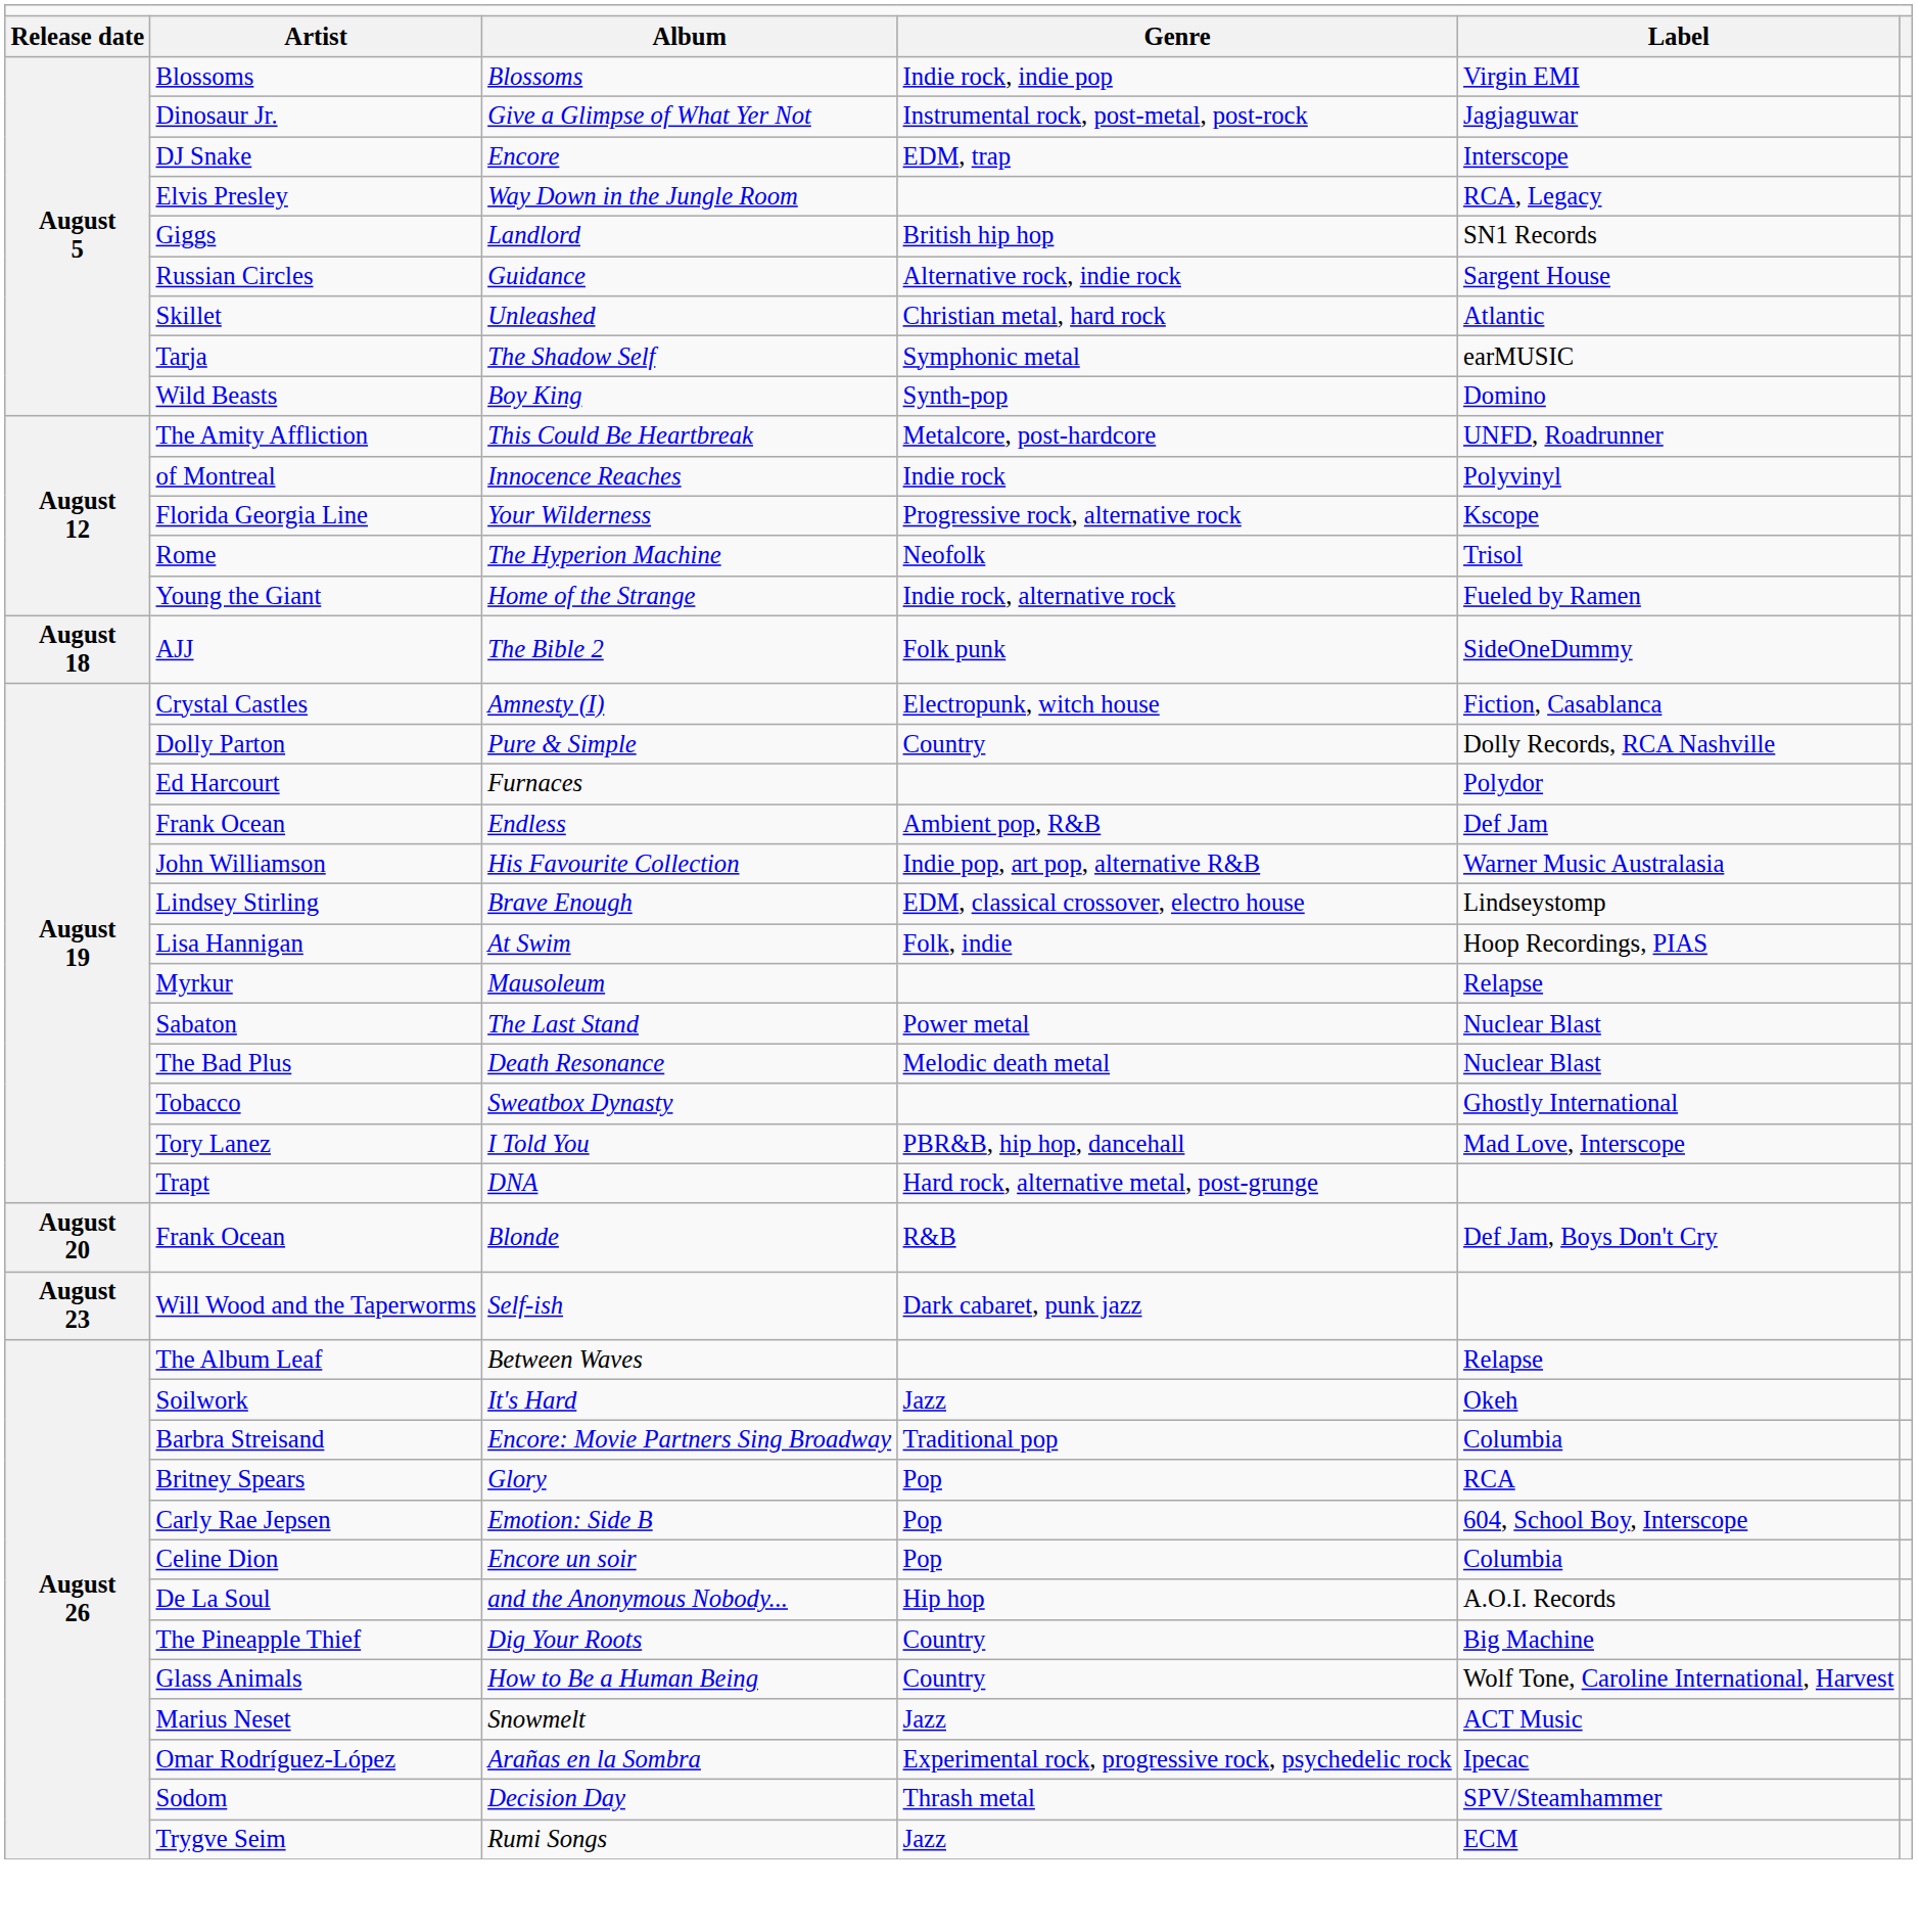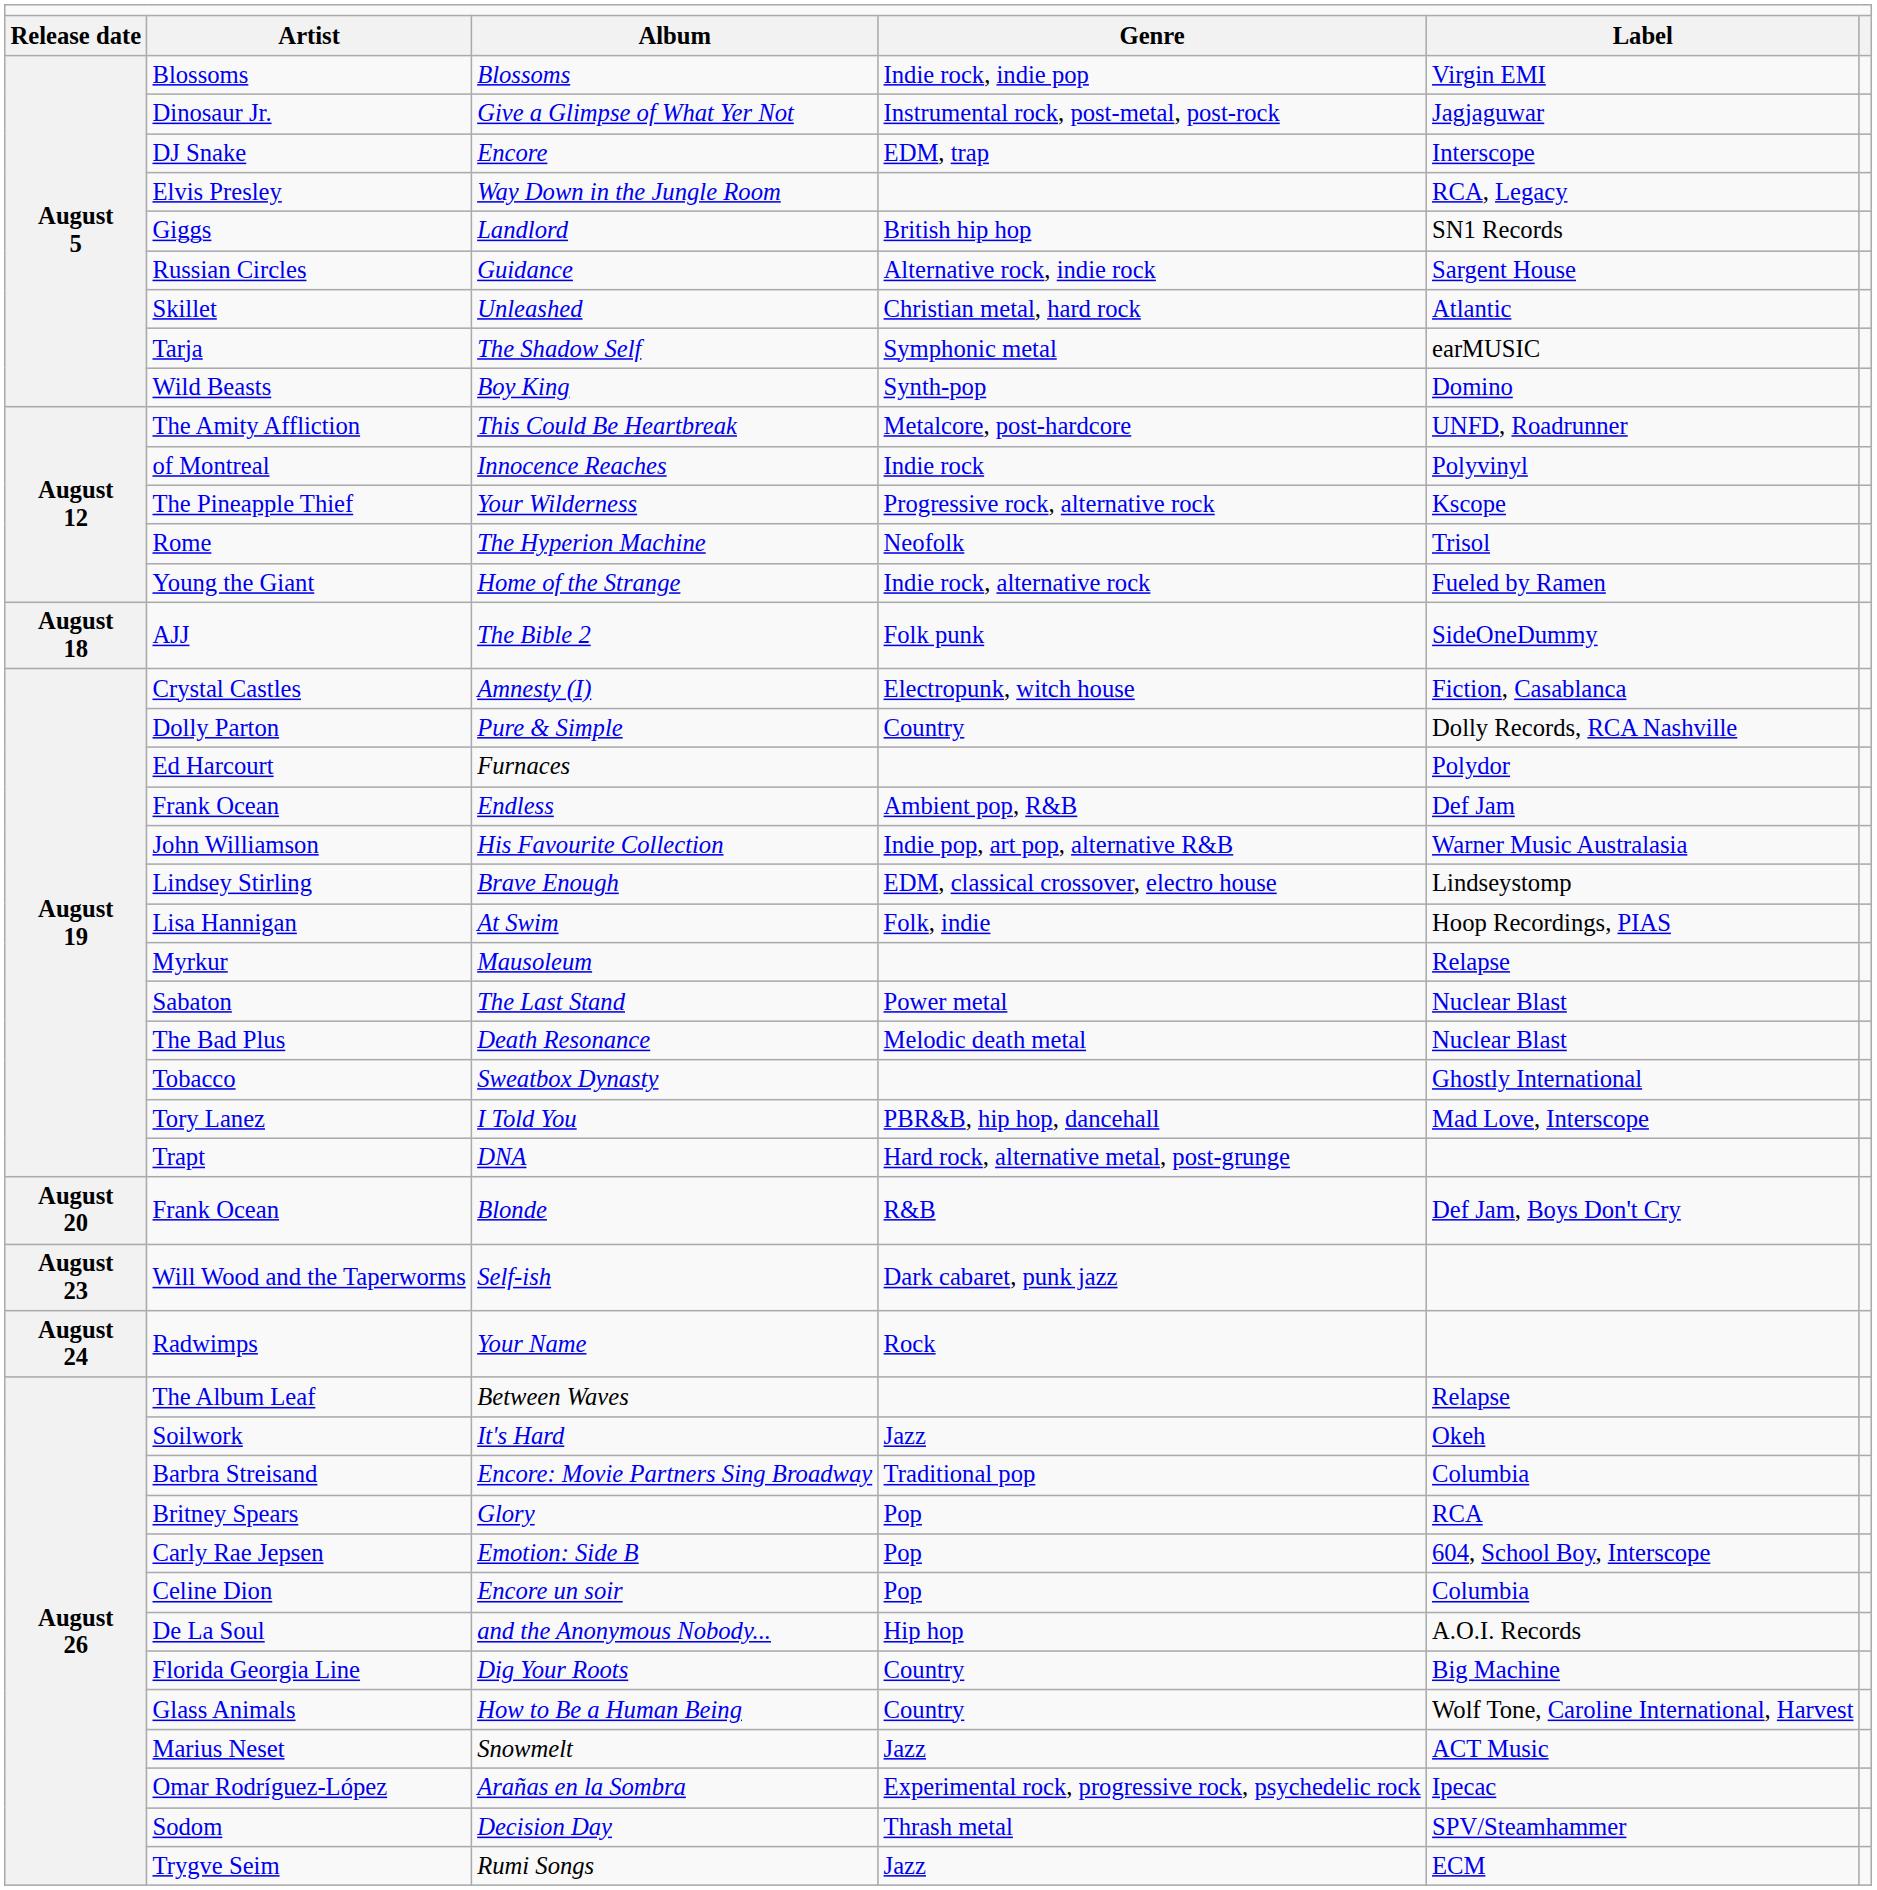 <table class="wikitable plainrowheaders">
 <tr>
 <td colspan="6" style="text-align:center;"></td>
 </tr>
 <tr>
 <th scope="col">Release date</th>
 <th scope="col">Artist</th>
 <th scope="col">Album</th>
 <th scope="col">Genre</th>
 <th scope="col">Label</th>
 <th scope="col"></th>
 </tr>
 <tr>
 <th scope="row" rowspan="9" style="text-align:center;">August<br>5</th>
 <td><a href='#'>Blossoms</a></td>
 <td><em><a href='#'>Blossoms</a></em></td>
 <td><a href='#'>Indie rock</a>, <a href='#'>indie pop</a></td>
 <td><a href='#'>Virgin EMI</a></td>
 <td></td>
 </tr>
 <tr>
 <td><a href='#'>Dinosaur Jr.</a></td>
 <td><em><a href='#'>Give a Glimpse of What Yer Not</a></em></td>
 <td><a href='#'>Instrumental rock</a>, <a href='#'>post-metal</a>, <a href='#'>post-rock</a></td>
 <td><a href='#'>Jagjaguwar</a></td>
 <td></td>
 </tr>
 <tr>
 <td><a href='#'>DJ Snake</a></td>
 <td><em><a href='#'>Encore</a></em></td>
 <td><a href='#'>EDM</a>, <a href='#'>trap</a></td>
 <td><a href='#'>Interscope</a></td>
 <td></td>
 </tr>
 <tr>
 <td><a href='#'>Elvis Presley</a></td>
 <td><em><a href='#'>Way Down in the Jungle Room</a></em></td>
 <td></td>
 <td><a href='#'>RCA</a>, <a href='#'>Legacy</a></td>
 <td></td>
 </tr>
 <tr>
 <td><a href='#'>Giggs</a></td>
 <td><em><a href='#'>Landlord</a></em></td>
 <td><a href='#'>British hip hop</a></td>
 <td>SN1 Records</td>
 <td></td>
 </tr>
 <tr>
 <td><a href='#'>Russian Circles</a></td>
 <td><em><a href='#'>Guidance</a></em></td>
 <td><a href='#'>Alternative rock</a>, <a href='#'>indie rock</a></td>
 <td><a href='#'>Sargent House</a></td>
 <td></td>
 </tr>
 <tr>
 <td><a href='#'>Skillet</a></td>
 <td><em><a href='#'>Unleashed</a></em></td>
 <td><a href='#'>Christian metal</a>, <a href='#'>hard rock</a></td>
 <td><a href='#'>Atlantic</a></td>
 <td></td>
 </tr>
 <tr>
 <td><a href='#'>Tarja</a></td>
 <td><em><a href='#'>The Shadow Self</a></em></td>
 <td><a href='#'>Symphonic metal</a></td>
 <td>earMUSIC</td>
 <td></td>
 </tr>
 <tr>
 <td><a href='#'>Wild Beasts</a></td>
 <td><em><a href='#'>Boy King</a></em></td>
 <td><a href='#'>Synth-pop</a></td>
 <td><a href='#'>Domino</a></td>
 <td></td>
 </tr>
 <tr>
 <th scope="row" rowspan="5" style="text-align:center;">August<br>12</th>
 <td><a href='#'>The Amity Affliction</a></td>
 <td><em><a href='#'>This Could Be Heartbreak</a></em></td>
 <td><a href='#'>Metalcore</a>, <a href='#'>post-hardcore</a></td>
 <td><a href='#'>UNFD</a>, <a href='#'>Roadrunner</a></td>
 <td></td>
 </tr>
 <tr>
 <td><a href='#'>of Montreal</a></td>
 <td><em><a href='#'>Innocence Reaches</a></em></td>
 <td><a href='#'>Indie rock</a></td>
 <td><a href='#'>Polyvinyl</a></td>
 <td></td>
 </tr>
 <tr>
-<td><a href='#'>Florida Georgia Line</a></td>
+<td><a href='#'>The Pineapple Thief</a></td>
 <td><em><a href='#'>Your Wilderness</a></em></td>
 <td><a href='#'>Progressive rock</a>, <a href='#'>alternative rock</a></td>
 <td><a href='#'>Kscope</a></td>
 <td></td>
 </tr>
 <tr>
 <td><a href='#'>Rome</a></td>
 <td><em><a href='#'>The Hyperion Machine</a></em></td>
 <td><a href='#'>Neofolk</a></td>
 <td><a href='#'>Trisol</a></td>
 <td></td>
 </tr>
 <tr>
 <td><a href='#'>Young the Giant</a></td>
 <td><em><a href='#'>Home of the Strange</a></em></td>
 <td><a href='#'>Indie rock</a>, <a href='#'>alternative rock</a></td>
 <td><a href='#'>Fueled by Ramen</a></td>
 <td></td>
 </tr>
 <tr>
 <th scope="row" style="text-align:center;">August<br>18</th>
 <td><a href='#'>AJJ</a></td>
 <td><em><a href='#'>The Bible 2</a></em></td>
 <td><a href='#'>Folk punk</a></td>
 <td><a href='#'>SideOneDummy</a></td>
 <td></td>
 </tr>
 <tr>
 <th scope="row" rowspan="13" style="text-align:center;">August<br>19</th>
 <td><a href='#'>Crystal Castles</a></td>
 <td><em><a href='#'>Amnesty (I)</a></em></td>
 <td><a href='#'>Electropunk</a>, <a href='#'>witch house</a></td>
 <td><a href='#'>Fiction</a>, <a href='#'>Casablanca</a></td>
 <td></td>
 </tr>
 <tr>
 <td><a href='#'>Dolly Parton</a></td>
 <td><em><a href='#'>Pure & Simple</a></em></td>
 <td><a href='#'>Country</a></td>
 <td>Dolly Records, <a href='#'>RCA Nashville</a></td>
 <td></td>
 </tr>
 <tr>
 <td><a href='#'>Ed Harcourt</a></td>
 <td><em>Furnaces</em></td>
 <td></td>
 <td><a href='#'>Polydor</a></td>
 <td></td>
 </tr>
 <tr>
 <td><a href='#'>Frank Ocean</a></td>
 <td><em><a href='#'>Endless</a></em></td>
 <td><a href='#'>Ambient pop</a>, <a href='#'>R&B</a></td>
 <td><a href='#'>Def Jam</a></td>
 <td></td>
 </tr>
 <tr>
 <td><a href='#'>John Williamson</a></td>
 <td><em><a href='#'>His Favourite Collection</a></em></td>
 <td><a href='#'>Indie pop</a>, <a href='#'>art pop</a>, <a href='#'>alternative R&B</a></td>
 <td><a href='#'>Warner Music Australasia</a></td>
 <td></td>
 </tr>
 <tr>
 <td><a href='#'>Lindsey Stirling</a></td>
 <td><em><a href='#'>Brave Enough</a></em></td>
 <td><a href='#'>EDM</a>, <a href='#'>classical crossover</a>, <a href='#'>electro house</a></td>
 <td>Lindseystomp</td>
 <td></td>
 </tr>
 <tr>
 <td><a href='#'>Lisa Hannigan</a></td>
 <td><em><a href='#'>At Swim</a></em></td>
 <td><a href='#'>Folk</a>, <a href='#'>indie</a></td>
 <td>Hoop Recordings, <a href='#'>PIAS</a></td>
 <td></td>
 </tr>
 <tr>
 <td><a href='#'>Myrkur</a></td>
 <td><em><a href='#'>Mausoleum</a></em></td>
 <td></td>
 <td><a href='#'>Relapse</a></td>
 <td></td>
 </tr>
 <tr>
 <td><a href='#'>Sabaton</a></td>
 <td><em><a href='#'>The Last Stand</a></em></td>
 <td><a href='#'>Power metal</a></td>
 <td><a href='#'>Nuclear Blast</a></td>
 <td></td>
 </tr>
 <tr>
 <td><a href='#'>The Bad Plus</a></td>
 <td><em><a href='#'>Death Resonance</a></em></td>
 <td><a href='#'>Melodic death metal</a></td>
 <td><a href='#'>Nuclear Blast</a></td>
 <td></td>
 </tr>
 <tr>
 <td><a href='#'>Tobacco</a></td>
 <td><em><a href='#'>Sweatbox Dynasty</a></em></td>
 <td></td>
 <td><a href='#'>Ghostly International</a></td>
 <td></td>
 </tr>
 <tr>
 <td><a href='#'>Tory Lanez</a></td>
 <td><em><a href='#'>I Told You</a></em></td>
 <td><a href='#'>PBR&B</a>, <a href='#'>hip hop</a>, <a href='#'>dancehall</a></td>
 <td><a href='#'>Mad Love</a>, <a href='#'>Interscope</a></td>
 <td></td>
 </tr>
 <tr>
 <td><a href='#'>Trapt</a></td>
 <td><em><a href='#'>DNA</a></em></td>
 <td><a href='#'>Hard rock</a>, <a href='#'>alternative metal</a>, <a href='#'>post-grunge</a></td>
 <td></td>
 <td></td>
 </tr>
 <tr>
 <th scope="row" style="text-align:center;">August<br>20</th>
 <td><a href='#'>Frank Ocean</a></td>
 <td><em><a href='#'>Blonde</a></em></td>
 <td><a href='#'>R&B</a></td>
 <td><a href='#'>Def Jam</a>, <a href='#'>Boys Don't Cry</a></td>
 <td></td>
 </tr>
 <tr>
 <th scope="row" style="text-align:center;">August<br>23</th>
 <td><a href='#'>Will Wood and the Taperworms</a></td>
 <td><em><a href='#'>Self-ish</a></em></td>
 <td><a href='#'>Dark cabaret</a>, <a href='#'>punk jazz</a></td>
 <td></td>
 <td></td>
 </tr>
 <tr>
+<th scope="row" style="text-align:center;">August<br>24</th>
+<td><a href='#'>Radwimps</a></td>
+<td><em><a href='#'>Your Name</a></em></td>
+<td><a href='#'>Rock</a></td>
+<td></td>
+<td></td>
+</tr>
+<tr>
 <th scope="row" rowspan="13" style="text-align:center;">August<br>26</th>
 <td><a href='#'>The Album Leaf</a></td>
 <td><em>Between Waves</em></td>
 <td></td>
 <td><a href='#'>Relapse</a></td>
 <td></td>
 </tr>
 <tr>
 <td><a href='#'>Soilwork</a></td>
 <td><em><a href='#'>It's Hard</a></em></td>
 <td><a href='#'>Jazz</a></td>
 <td><a href='#'>Okeh</a></td>
 <td></td>
 </tr>
 <tr>
 <td><a href='#'>Barbra Streisand</a></td>
 <td><em><a href='#'>Encore: Movie Partners Sing Broadway</a></em></td>
 <td><a href='#'>Traditional pop</a></td>
 <td><a href='#'>Columbia</a></td>
 <td></td>
 </tr>
 <tr>
 <td><a href='#'>Britney Spears</a></td>
 <td><em><a href='#'>Glory</a></em></td>
 <td><a href='#'>Pop</a></td>
 <td><a href='#'>RCA</a></td>
 <td></td>
 </tr>
 <tr>
 <td><a href='#'>Carly Rae Jepsen</a></td>
 <td><em><a href='#'>Emotion: Side B</a></em></td>
 <td><a href='#'>Pop</a></td>
 <td><a href='#'>604</a>, <a href='#'>School Boy</a>, <a href='#'>Interscope</a></td>
 <td></td>
 </tr>
 <tr>
 <td><a href='#'>Celine Dion</a></td>
 <td><em><a href='#'>Encore un soir</a></em></td>
 <td><a href='#'>Pop</a></td>
 <td><a href='#'>Columbia</a></td>
 <td></td>
 </tr>
 <tr>
 <td><a href='#'>De La Soul</a></td>
 <td><em><a href='#'>and the Anonymous Nobody...</a></em></td>
 <td><a href='#'>Hip hop</a></td>
 <td>A.O.I. Records</td>
 <td></td>
 </tr>
 <tr>
-<td><a href='#'>The Pineapple Thief</a></td>
+<td><a href='#'>Florida Georgia Line</a></td>
 <td><em><a href='#'>Dig Your Roots</a></em></td>
 <td><a href='#'>Country</a></td>
 <td><a href='#'>Big Machine</a></td>
 <td></td>
 </tr>
 <tr>
 <td><a href='#'>Glass Animals</a></td>
 <td><em><a href='#'>How to Be a Human Being</a></em></td>
 <td><a href='#'>Country</a></td>
 <td>Wolf Tone, <a href='#'>Caroline International</a>, <a href='#'>Harvest</a></td>
 <td></td>
 </tr>
 <tr>
 <td><a href='#'>Marius Neset</a></td>
 <td><em>Snowmelt</em></td>
 <td><a href='#'>Jazz</a></td>
 <td><a href='#'>ACT Music</a></td>
 <td></td>
 </tr>
 <tr>
 <td><a href='#'>Omar Rodríguez-López</a></td>
 <td><em><a href='#'>Arañas en la Sombra</a></em></td>
 <td><a href='#'>Experimental rock</a>, <a href='#'>progressive rock</a>, <a href='#'>psychedelic rock</a></td>
 <td><a href='#'>Ipecac</a></td>
 <td></td>
 </tr>
 <tr>
 <td><a href='#'>Sodom</a></td>
 <td><em><a href='#'>Decision Day</a></em></td>
 <td><a href='#'>Thrash metal</a></td>
 <td><a href='#'>SPV/Steamhammer</a></td>
 <td></td>
 </tr>
 <tr>
 <td><a href='#'>Trygve Seim</a></td>
 <td><em>Rumi Songs</em></td>
 <td><a href='#'>Jazz</a></td>
 <td><a href='#'>ECM</a></td>
 <td></td>
 </tr>
 </table>
